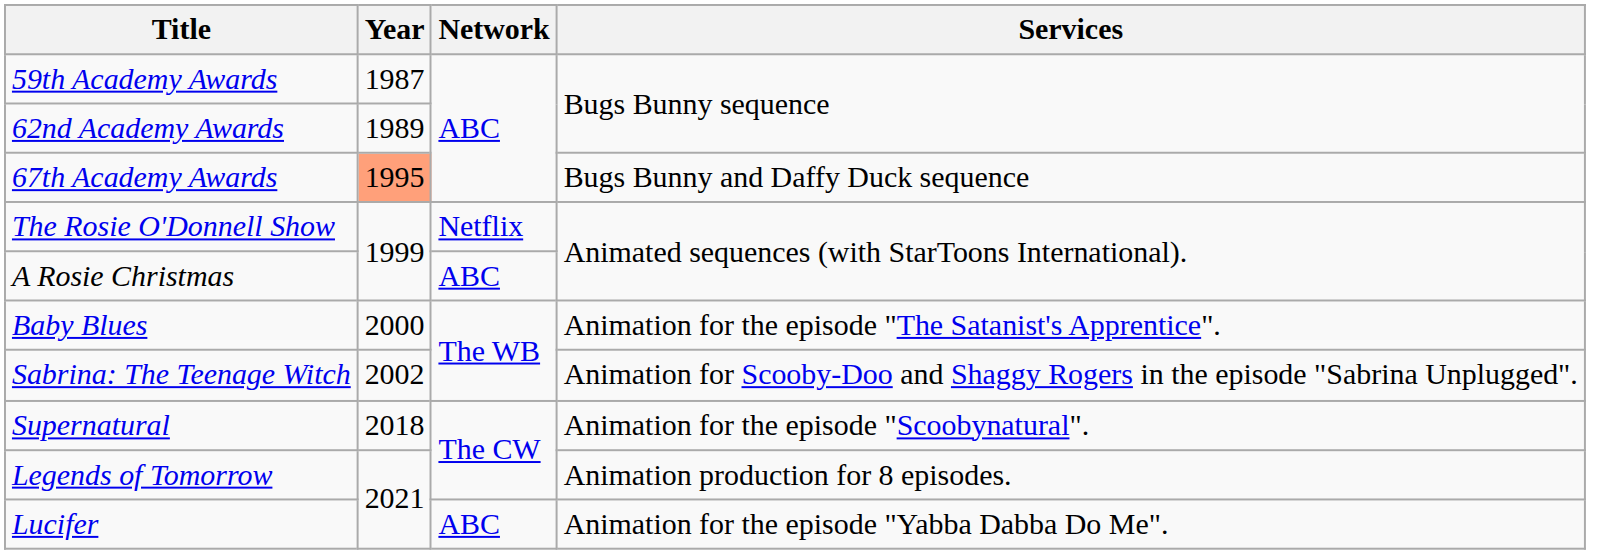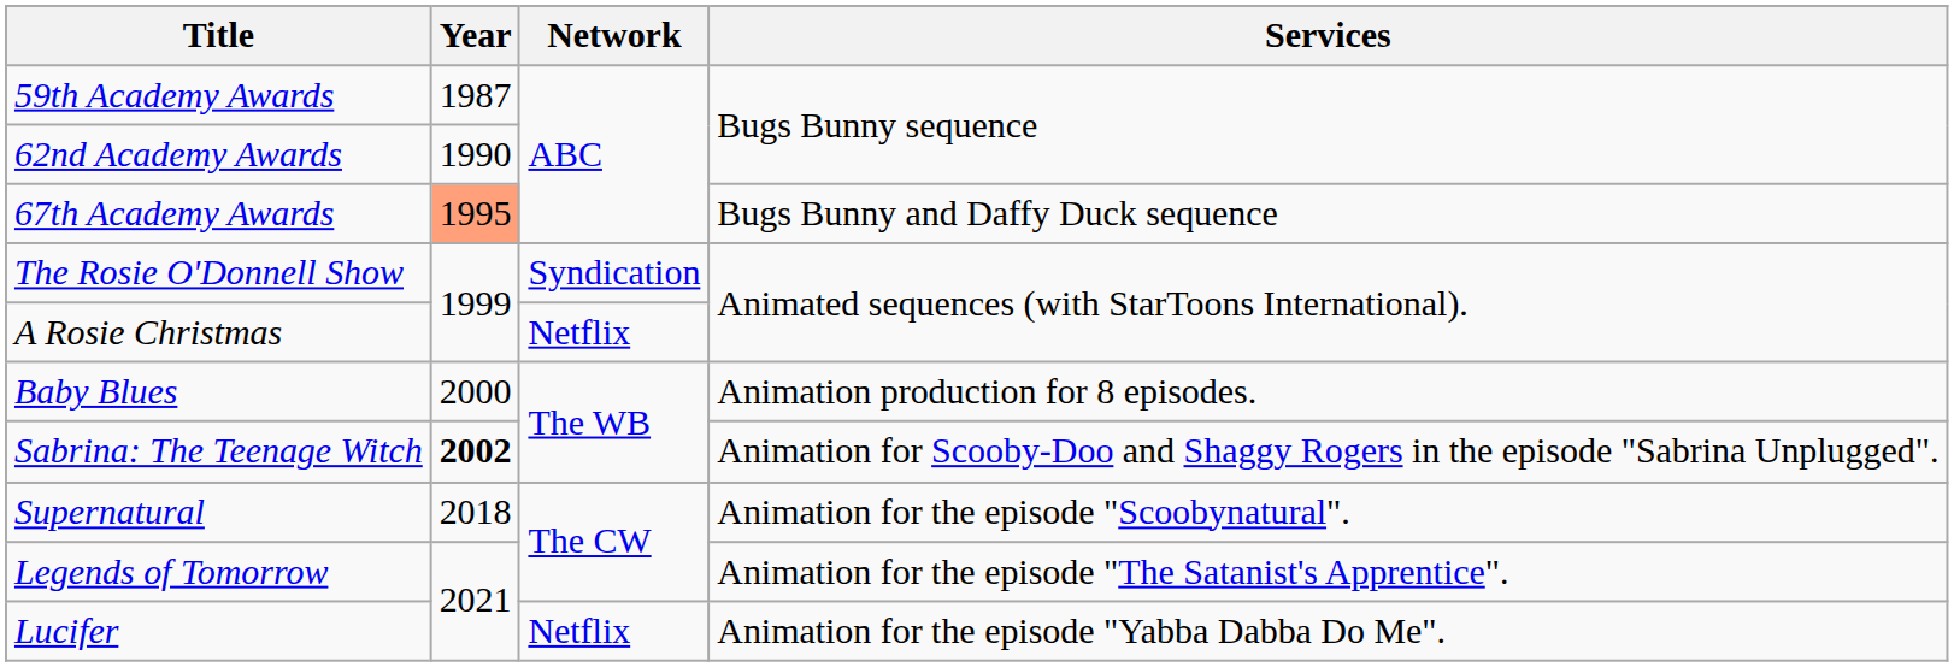 <table class="wikitable sortable" style="font-size:95%;">
 <tr>
 <th>Title</th>
 <th>Year</th>
 <th>Network</th>
 <th>Services</th>
 </tr>
 <tr>
 <td><em><a href='#'>59th Academy Awards</a></em></td>
 <td>1987</td>
 <td rowspan="3"><a href='#'>ABC</a></td>
 <td rowspan="2">Bugs Bunny sequence</td>
 </tr>
 <tr>
 <td><em><a href='#'>62nd Academy Awards</a></em></td>
-<td>1989</td>
+<td>1990</td>
 </tr>
 <tr>
 <td><em><a href='#'>67th Academy Awards</a></em></td>
 <td style="background: lightsalmon;">1995</td>
 <td>Bugs Bunny and Daffy Duck sequence</td>
 </tr>
 <tr>
 <td><em><a href='#'>The Rosie O'Donnell Show</a></em></td>
 <td rowspan="2">1999</td>
-<td><a href='#'>Netflix</a></td>
+<td><a href='#'>Syndication</a></td>
 <td rowspan="2">Animated sequences (with StarToons International).</td>
 </tr>
 <tr>
 <td><em>A Rosie Christmas</em></td>
-<td><a href='#'>ABC</a></td>
+<td><a href='#'>Netflix</a></td>
 </tr>
 <tr>
 <td><em><a href='#'>Baby Blues</a></em></td>
 <td>2000</td>
 <td rowspan="2"><a href='#'>The WB</a></td>
-<td>Animation for the episode "<a href='#'>The Satanist's Apprentice</a>".</td>
+<td>Animation production for 8 episodes.</td>
 </tr>
 <tr>
 <td><em><a href='#'>Sabrina: The Teenage Witch</a></em></td>
-<td>2002</td>
+<td><strong>2002</strong></td>
 <td>Animation for <a href='#'>Scooby-Doo</a> and <a href='#'>Shaggy Rogers</a> in the episode "Sabrina Unplugged".</td>
 </tr>
 <tr>
 <td><em><a href='#'>Supernatural</a></em></td>
 <td>2018</td>
 <td rowspan="2"><a href='#'>The CW</a></td>
 <td>Animation for the episode "<a href='#'>Scoobynatural</a>".</td>
 </tr>
 <tr>
 <td><em><a href='#'>Legends of Tomorrow</a></em></td>
 <td rowspan="2">2021</td>
-<td>Animation production for 8 episodes.</td>
+<td>Animation for the episode "<a href='#'>The Satanist's Apprentice</a>".</td>
 </tr>
 <tr>
 <td><em><a href='#'>Lucifer</a></em></td>
-<td><a href='#'>ABC</a></td>
+<td><a href='#'>Netflix</a></td>
 <td>Animation for the episode "Yabba Dabba Do Me".</td>
 </tr>
 </table>
